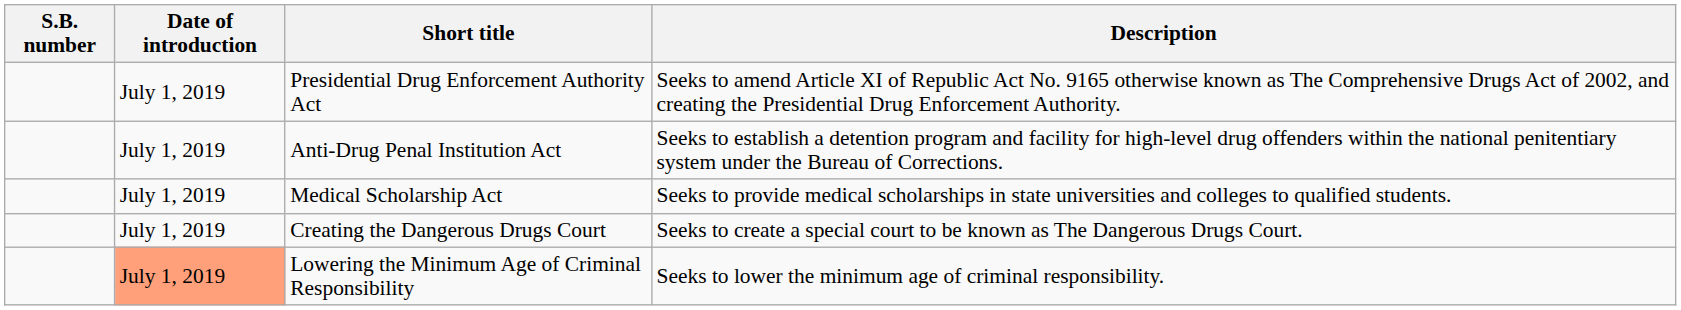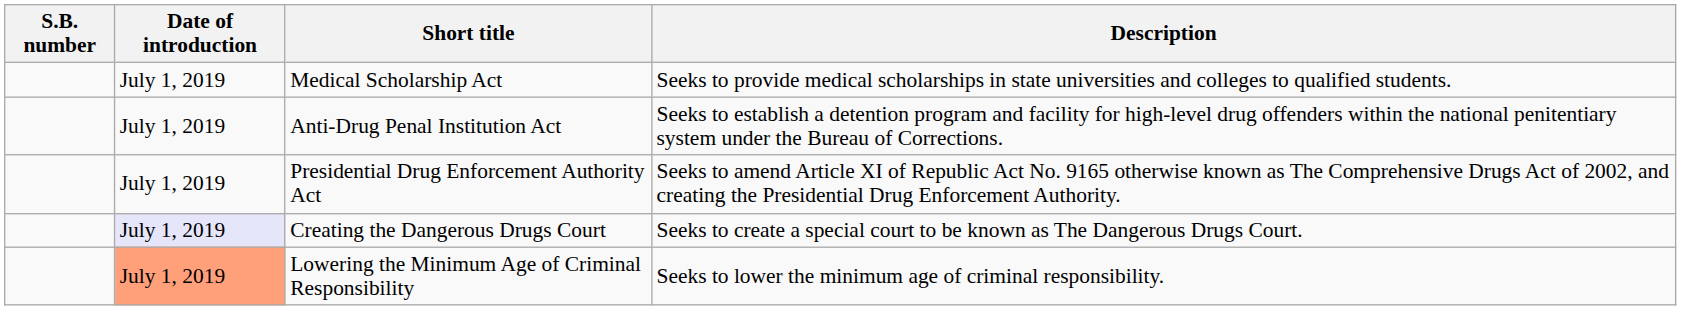 <table class="wikitable">
 <tr>
 <th>S.B. number</th>
 <th>Date of introduction</th>
 <th>Short title</th>
 <th>Description</th>
 </tr>
 <tr>
 <td></td>
 <td>July 1, 2019</td>
-<td>Presidential Drug Enforcement Authority Act</td>
-<td>Seeks to amend Article XI of Republic Act No. 9165 otherwise known as The Comprehensive Drugs Act of 2002, and creating the Presidential Drug Enforcement Authority.</td>
+<td>Medical Scholarship Act</td>
+<td>Seeks to provide medical scholarships in state universities and colleges to qualified students.</td>
 </tr>
 <tr>
 <td></td>
 <td>July 1, 2019</td>
 <td>Anti-Drug Penal Institution Act</td>
 <td>Seeks to establish a detention program and facility for high-level drug offenders within the national penitentiary system under the Bureau of Corrections.</td>
 </tr>
 <tr>
 <td></td>
 <td>July 1, 2019</td>
-<td>Medical Scholarship Act</td>
-<td>Seeks to provide medical scholarships in state universities and colleges to qualified students.</td>
+<td>Presidential Drug Enforcement Authority Act</td>
+<td>Seeks to amend Article XI of Republic Act No. 9165 otherwise known as The Comprehensive Drugs Act of 2002, and creating the Presidential Drug Enforcement Authority.</td>
 </tr>
 <tr>
 <td></td>
-<td>July 1, 2019</td>
+<td style="background: lavender;">July 1, 2019</td>
 <td>Creating the Dangerous Drugs Court</td>
 <td>Seeks to create a special court to be known as The Dangerous Drugs Court.</td>
 </tr>
 <tr>
 <td></td>
 <td style="background: lightsalmon;">July 1, 2019</td>
 <td>Lowering the Minimum Age of Criminal Responsibility</td>
 <td>Seeks to lower the minimum age of criminal responsibility.</td>
 </tr>
 </table>
